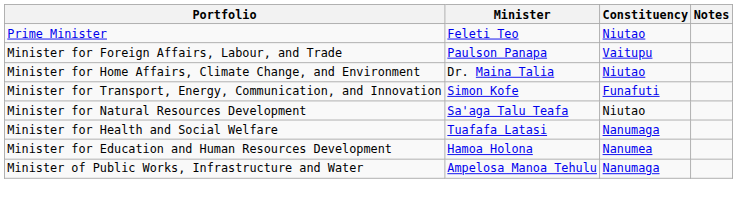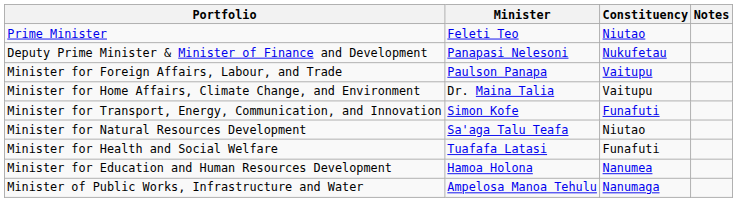 <table class="wikitable">
 <tr>
 <th>Portfolio</th>
 <th>Minister</th>
 <th>Constituency</th>
 <th>Notes</th>
 </tr>
 <tr>
 <td><a href='#'>Prime Minister</a></td>
 <td><a href='#'>Feleti Teo</a></td>
 <td><a href='#'>Niutao</a></td>
 <td></td>
 </tr>
 <tr>
+<td>Deputy Prime Minister & <a href='#'>Minister of Finance</a> and Development</td>
+<td><a href='#'>Panapasi Nelesoni</a></td>
+<td><a href='#'>Nukufetau</a></td>
+<td></td>
+</tr>
+<tr>
 <td>Minister for Foreign Affairs, Labour, and Trade</td>
 <td><a href='#'>Paulson Panapa</a></td>
 <td><a href='#'>Vaitupu</a></td>
 <td></td>
 </tr>
 <tr>
 <td>Minister for Home Affairs, Climate Change, and Environment</td>
 <td>Dr. <a href='#'>Maina Talia</a></td>
-<td><a href='#'>Niutao</a></td>
+<td>Vaitupu</td>
 <td></td>
 </tr>
 <tr>
 <td>Minister for Transport, Energy, Communication, and Innovation</td>
 <td><a href='#'>Simon Kofe</a></td>
 <td><a href='#'>Funafuti</a></td>
 <td></td>
 </tr>
 <tr>
 <td>Minister for Natural Resources Development</td>
 <td><a href='#'>Sa'aga Talu Teafa</a></td>
 <td>Niutao</td>
 <td></td>
 </tr>
 <tr>
 <td>Minister for Health and Social Welfare</td>
 <td><a href='#'>Tuafafa Latasi</a></td>
-<td><a href='#'>Nanumaga</a></td>
+<td>Funafuti</td>
 <td></td>
 </tr>
 <tr>
 <td>Minister for Education and Human Resources Development</td>
 <td><a href='#'>Hamoa Holona</a></td>
 <td><a href='#'>Nanumea</a></td>
 <td></td>
 </tr>
 <tr>
 <td>Minister of Public Works, Infrastructure and Water</td>
 <td><a href='#'>Ampelosa Manoa Tehulu</a></td>
 <td><a href='#'>Nanumaga</a></td>
 <td></td>
 </tr>
 </table>
